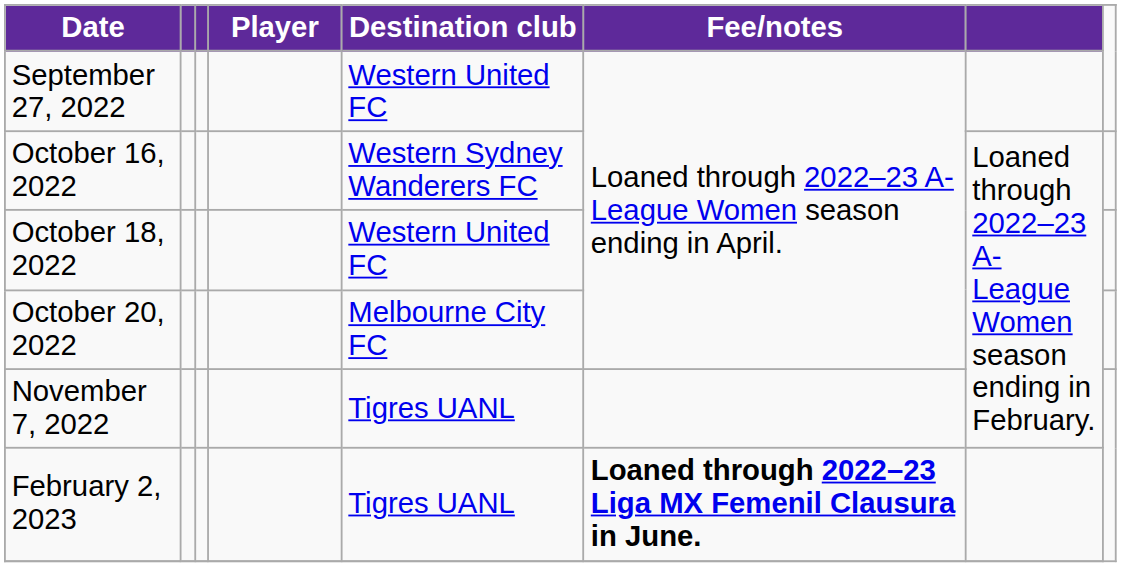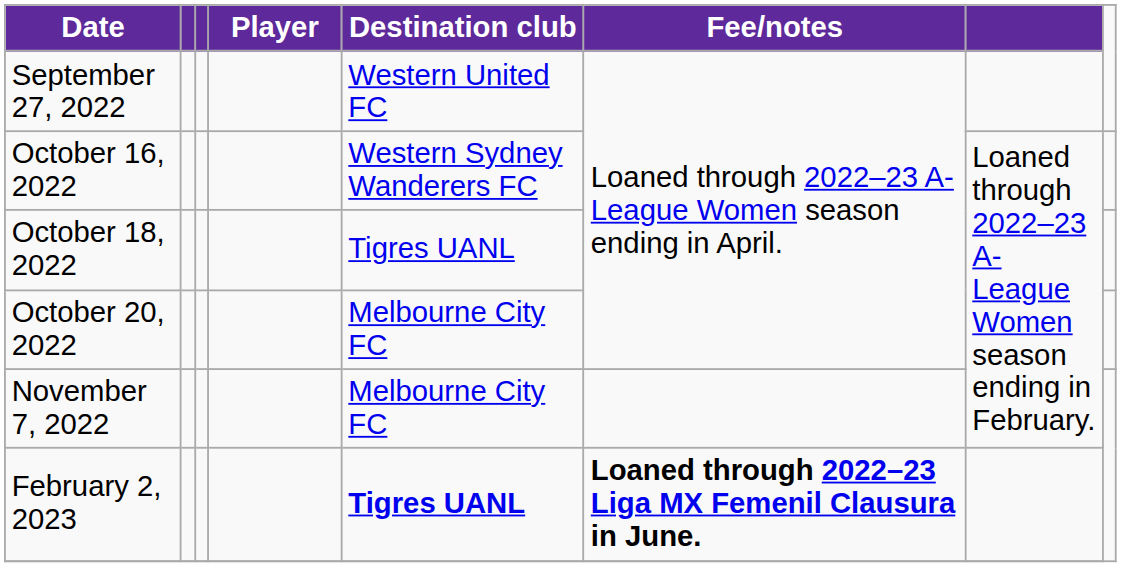 <table class="wikitable sortable">
 <tr>
 <th style="background:#5E299A; color:#fff; width:110px;" data-sort-type="date">Date</th>
 <th style="background:#5E299A; color:#fff;"></th>
 <th style="background:#5E299A; color:#fff;"></th>
 <th style="background:#5E299A; color:#fff; width:100px;">Player</th>
 <th style="background:#5E299A; color:#fff; width:200px;">Destination club</th>
 <th style="background:#5E299A; color:#fff; width:450px;">Fee/notes</th>
 <th style="background:#5E299A; color:#fff; width:30px;"></th>
 </tr>
 <tr>
 <td>September 27, 2022</td>
 <td></td>
 <td></td>
 <td></td>
 <td> <a href='#'>Western United FC</a></td>
 <td rowspan=4>Loaned through <a href='#'>2022–23 A-League Women</a> season ending in April.</td>
 <td></td>
 </tr>
 <tr>
 <td>October 16, 2022</td>
 <td></td>
 <td></td>
 <td></td>
 <td> <a href='#'>Western Sydney Wanderers FC</a></td>
 <td rowspan=4>Loaned through <a href='#'>2022–23 A-League Women</a> season ending in February.</td>
 <td></td>
 </tr>
 <tr>
 <td>October 18, 2022</td>
 <td></td>
 <td></td>
 <td></td>
-<td> <a href='#'>Western United FC</a></td>
+<td> <a href='#'>Tigres UANL</a></td>
 <td></td>
 </tr>
 <tr>
 <td>October 20, 2022</td>
 <td></td>
 <td></td>
 <td></td>
 <td> <a href='#'>Melbourne City FC</a></td>
 <td></td>
 </tr>
 <tr>
 <td>November 7, 2022</td>
 <td></td>
 <td></td>
 <td></td>
-<td> <a href='#'>Tigres UANL</a></td>
+<td> <a href='#'>Melbourne City FC</a></td>
 <td></td>
 </tr>
 <tr>
 <td>February 2, 2023</td>
 <td></td>
 <td></td>
 <td></td>
-<td> <a href='#'>Tigres UANL</a></td>
+<td><strong> <a href='#'>Tigres UANL</a></strong></td>
 <td><strong>Loaned through <a href='#'>2022–23 Liga MX Femenil Clausura</a> in June.</strong></td>
 <td></td>
 </tr>
 <tr>
 </tr>
 </table>
